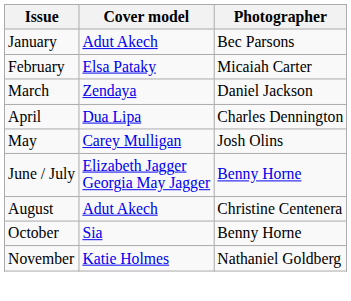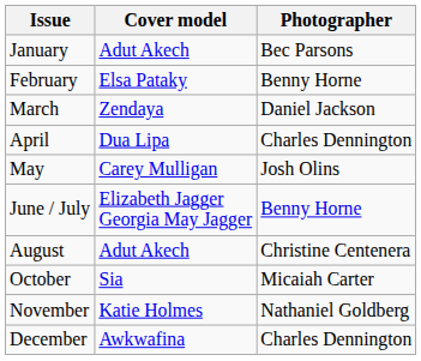 <table class="wikitable">
 <tr>
 <th>Issue</th>
 <th>Cover model</th>
 <th>Photographer</th>
 </tr>
 <tr>
 <td>January</td>
 <td><a href='#'>Adut Akech</a></td>
 <td>Bec Parsons</td>
 </tr>
 <tr>
 <td>February</td>
 <td><a href='#'>Elsa Pataky</a></td>
-<td>Micaiah Carter</td>
+<td>Benny Horne</td>
 </tr>
 <tr>
 <td>March</td>
 <td><a href='#'>Zendaya</a></td>
 <td>Daniel Jackson</td>
 </tr>
 <tr>
 <td>April</td>
 <td><a href='#'>Dua Lipa</a></td>
 <td>Charles Dennington</td>
 </tr>
 <tr>
 <td>May</td>
 <td><a href='#'>Carey Mulligan</a></td>
 <td>Josh Olins</td>
 </tr>
 <tr>
 <td>June / July</td>
 <td><a href='#'>Elizabeth Jagger</a><br><a href='#'>Georgia May Jagger</a></td>
 <td><a href='#'>Benny Horne</a></td>
 </tr>
 <tr>
 <td>August</td>
 <td><a href='#'>Adut Akech</a></td>
 <td>Christine Centenera</td>
 </tr>
 <tr>
 <td>October</td>
 <td><a href='#'>Sia</a></td>
-<td>Benny Horne</td>
+<td>Micaiah Carter</td>
 </tr>
 <tr>
 <td>November</td>
 <td><a href='#'>Katie Holmes</a></td>
 <td>Nathaniel Goldberg</td>
 </tr>
+<tr>
+<td>December</td>
+<td><a href='#'>Awkwafina</a></td>
+<td>Charles Dennington</td>
+</tr>
 </table>
